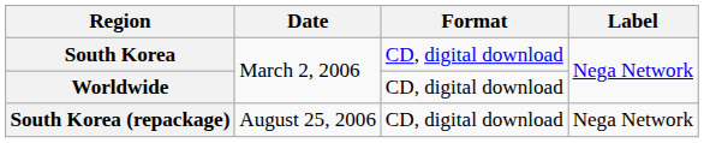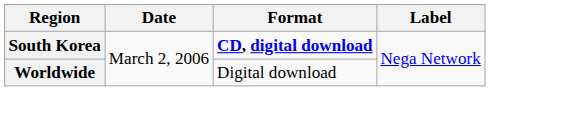 <table class="wikitable plainrowheaders">
 <tr>
 <th scope="col">Region</th>
 <th scope="col">Date</th>
 <th scope="col">Format</th>
 <th scope="col">Label</th>
 </tr>
 <tr>
 <th scope="row">South Korea</th>
 <td rowspan="2">March 2, 2006</td>
-<td><a href='#'>CD</a>, <a href='#'>digital download</a></td>
+<td><strong><a href='#'>CD</a>, <a href='#'>digital download</a></strong></td>
 <td rowspan="2"><a href='#'>Nega Network</a></td>
 </tr>
 <tr>
 <th scope="row">Worldwide</th>
-<td>CD, digital download</td>
-</tr>
-<tr>
-<th scope="row">South Korea (repackage)</th>
-<td>August 25, 2006</td>
-<td>CD, digital download</td>
-<td>Nega Network</td>
+<td>Digital download</td>
 </tr>
 </table>
